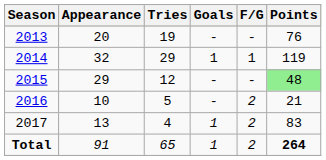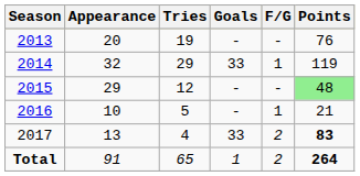 <table class="wikitable" style="text-align:center;">
 <tr bgcolor=#bdb76b>
 <th>Season</th>
 <th>Appearance</th>
 <th>Tries</th>
 <th>Goals</th>
 <th>F/G</th>
 <th>Points</th>
 </tr>
 <tr>
 <td><a href='#'>2013</a></td>
 <td>20</td>
 <td>19</td>
 <td>-</td>
 <td>-</td>
 <td>76</td>
 </tr>
 <tr>
 <td><a href='#'>2014</a></td>
 <td>32</td>
 <td>29</td>
-<td>1</td>
+<td>33</td>
 <td>1</td>
 <td>119</td>
 </tr>
 <tr>
 <td><a href='#'>2015</a></td>
 <td>29</td>
 <td>12</td>
 <td>-</td>
 <td>-</td>
 <td style="background: lightgreen;">48</td>
 </tr>
 <tr>
 <td><a href='#'>2016</a></td>
 <td>10</td>
 <td>5</td>
 <td>-</td>
-<td><em>2</em></td>
+<td>1</td>
 <td>21</td>
 </tr>
 <tr>
 <td>2017</td>
 <td>13</td>
 <td>4</td>
-<td><em>1</em></td>
+<td>33</td>
 <td><em>2</em></td>
-<td>83</td>
+<td><strong>83</strong></td>
 </tr>
 <tr>
 <td><strong>Total</strong></td>
 <td><em>91</em></td>
 <td><em>65</em></td>
 <td><em>1</em></td>
 <td><em>2</em></td>
 <td><strong>264</strong></td>
 </tr>
 <tr>
 </tr>
 </table>
